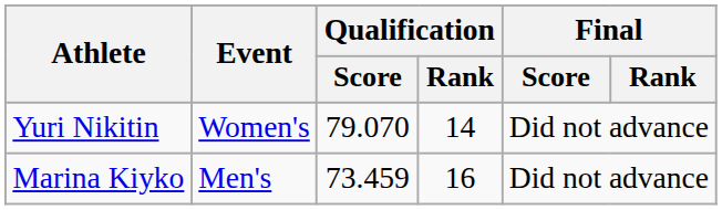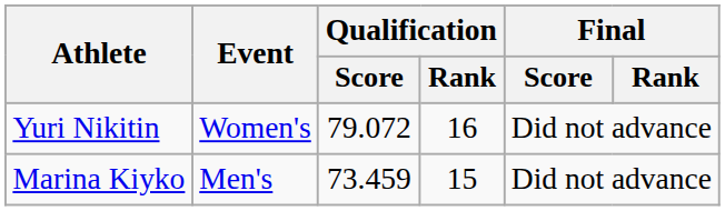 <table class="wikitable" style="font-size:90%">
 <tr>
 <th rowspan="2">Athlete</th>
 <th rowspan="2">Event</th>
 <th colspan="2">Qualification</th>
 <th colspan="2">Final</th>
 </tr>
 <tr style="font-size:95%">
 <th>Score</th>
 <th>Rank</th>
 <th>Score</th>
 <th>Rank</th>
 </tr>
 <tr align=center>
 <td align=left><a href='#'>Yuri Nikitin</a></td>
 <td align=left><a href='#'>Women's</a></td>
-<td>79.070</td>
-<td>14</td>
+<td>79.072</td>
+<td>16</td>
 <td colspan=2>Did not advance</td>
 </tr>
 <tr align=center>
 <td align=left><a href='#'>Marina Kiyko</a></td>
 <td align=left><a href='#'>Men's</a></td>
 <td>73.459</td>
-<td>16</td>
+<td>15</td>
 <td colspan=2>Did not advance</td>
 </tr>
 </table>
